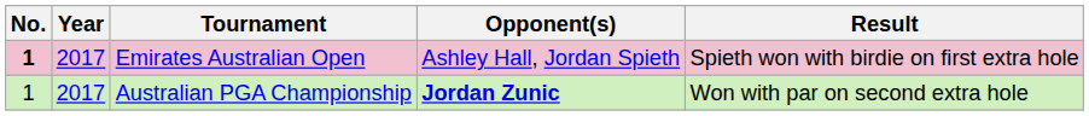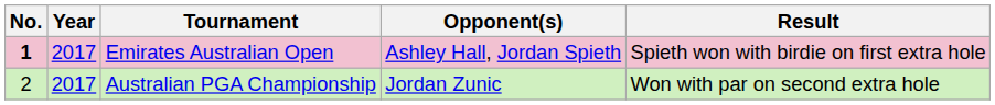 <table class="wikitable" style="font-size:95%;">
 <tr>
 <th>No.</th>
 <th>Year</th>
 <th>Tournament</th>
 <th>Opponent(s)</th>
 <th>Result</th>
 </tr>
 <tr style="background:#F2C1D1;">
 <td align=center><strong>1</strong></td>
 <td><a href='#'>2017</a></td>
 <td><a href='#'>Emirates Australian Open</a></td>
 <td> <a href='#'>Ashley Hall</a>,  <a href='#'>Jordan Spieth</a></td>
 <td>Spieth won with birdie on first extra hole</td>
 </tr>
 <tr style="background:#D0F0C0;">
-<td align=center>1</td>
+<td align=center>2</td>
 <td><a href='#'>2017</a></td>
 <td><a href='#'>Australian PGA Championship</a></td>
-<td><strong> <a href='#'>Jordan Zunic</a></strong></td>
+<td> <a href='#'>Jordan Zunic</a></td>
 <td>Won with par on second extra hole</td>
 </tr>
 </table>
